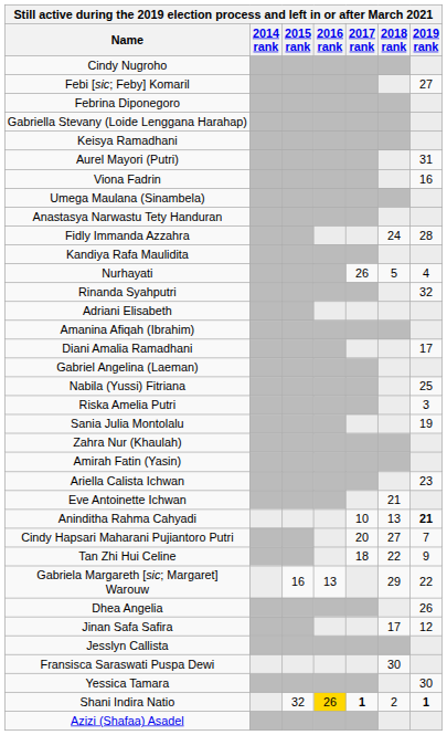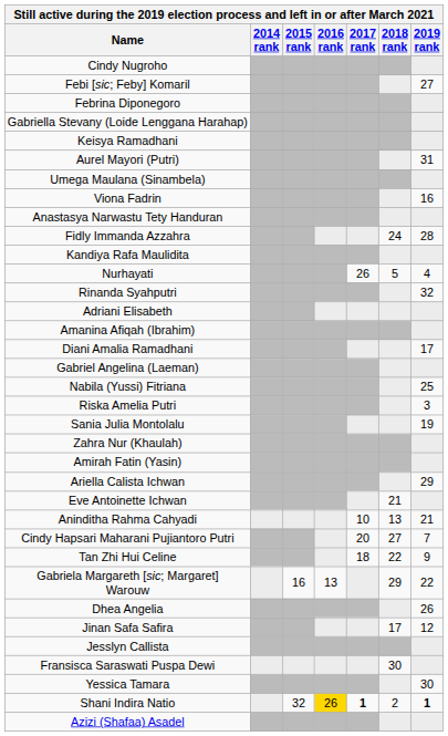 <table class="wikitable sortable" style="font-size:95%; text-align:center;">
 <tr>
 <th colspan=7>Still active during the 2019 election process and left in or after March 2021</th>
 </tr>
 <tr>
 <th>Name</th>
 <th><a href='#'>2014<br>rank</a></th>
 <th><a href='#'>2015<br>rank</a></th>
 <th><a href='#'>2016<br>rank</a></th>
 <th><a href='#'>2017<br>rank</a></th>
 <th><a href='#'>2018<br>rank</a></th>
 <th><a href='#'>2019<br>rank</a></th>
 </tr>
 <tr>
 <td>Cindy Nugroho</td>
 <td style="background:#bbb;"> </td>
 <td style="background:#bbb;"> </td>
 <td style="background:#bbb;"> </td>
 <td style="background:#bbb;"> </td>
 <td style="background:#bbb;"> </td>
 <td style="background:#ececec; text-align:center; color:gray;"></td>
 </tr>
 <tr>
 <td>Febi [<em>sic</em>; Feby] Komaril</td>
 <td style="background:#bbb;"> </td>
 <td style="background:#bbb;"> </td>
 <td style="background:#bbb;"> </td>
 <td style="background:#bbb;"> </td>
 <td style="background:#ececec; text-align:center; color:gray;"></td>
 <td>27</td>
 </tr>
 <tr>
 <td>Febrina Diponegoro</td>
 <td style="background:#bbb;"> </td>
 <td style="background:#bbb;"> </td>
 <td style="background:#bbb;"> </td>
 <td style="background:#bbb;"> </td>
 <td style="background:#bbb;"> </td>
 <td style="background:#ececec; text-align:center; color:gray;"></td>
 </tr>
 <tr>
 <td>Gabriella Stevany (Loide Lenggana Harahap)</td>
 <td style="background:#bbb;"> </td>
 <td style="background:#bbb;"> </td>
 <td style="background:#bbb;"> </td>
 <td style="background:#bbb;"> </td>
 <td style="background:#bbb;"> </td>
 <td style="background:#ececec; text-align:center; color:gray;"></td>
 </tr>
 <tr>
 <td>Keisya Ramadhani</td>
 <td style="background:#bbb;"> </td>
 <td style="background:#bbb;"> </td>
 <td style="background:#bbb;"> </td>
 <td style="background:#bbb;"> </td>
 <td style="background:#bbb;"> </td>
 <td style="background:#ececec; text-align:center; color:gray;"></td>
 </tr>
 <tr>
 <td>Aurel Mayori (Putri)</td>
 <td style="background:#bbb;"> </td>
 <td style="background:#bbb;"> </td>
 <td style="background:#bbb;"> </td>
 <td style="background:#bbb;"> </td>
 <td style="background:#ececec; text-align:center; color:gray;"></td>
 <td>31</td>
 </tr>
 <tr>
+<td>Umega Maulana (Sinambela)</td>
+<td style="background:#bbb;"> </td>
+<td style="background:#bbb;"> </td>
+<td style="background:#bbb;"> </td>
+<td style="background:#bbb;"> </td>
+<td style="background:#bbb;"> </td>
+<td style="background:#ececec; text-align:center; color:gray;"></td>
+</tr>
+<tr>
 <td>Viona Fadrin</td>
 <td style="background:#bbb;"> </td>
 <td style="background:#bbb;"> </td>
 <td style="background:#bbb;"> </td>
 <td style="background:#bbb;"> </td>
 <td style="background:#ececec; text-align:center; color:gray;"></td>
 <td>16</td>
-</tr>
-<tr>
-<td>Umega Maulana (Sinambela)</td>
-<td style="background:#bbb;"> </td>
-<td style="background:#bbb;"> </td>
-<td style="background:#bbb;"> </td>
-<td style="background:#bbb;"> </td>
-<td style="background:#bbb;"> </td>
-<td style="background:#ececec; text-align:center; color:gray;"></td>
 </tr>
 <tr>
 <td>Anastasya Narwastu Tety Handuran</td>
 <td style="background:#bbb;"> </td>
 <td style="background:#bbb;"> </td>
 <td style="background:#bbb;"> </td>
 <td style="background:#bbb;"> </td>
 <td style="background:#ececec; text-align:center; color:gray;"></td>
 <td style="background:#ececec; text-align:center; color:gray;"></td>
 </tr>
 <tr>
 <td>Fidly Immanda Azzahra</td>
 <td style="background:#bbb;"> </td>
 <td style="background:#bbb;"> </td>
 <td style="background:#ececec; text-align:center; color:gray;"></td>
 <td style="background:#ececec; text-align:center; color:gray;"></td>
 <td>24</td>
 <td>28</td>
 </tr>
 <tr>
 <td>Kandiya Rafa Maulidita</td>
 <td style="background:#bbb;"> </td>
 <td style="background:#bbb;"> </td>
 <td style="background:#bbb;"> </td>
 <td style="background:#bbb;"> </td>
 <td style="background:#ececec; text-align:center; color:gray;"></td>
 <td style="background:#ececec; text-align:center; color:gray;"></td>
 </tr>
 <tr>
 <td>Nurhayati</td>
 <td style="background:#bbb;"> </td>
 <td style="background:#bbb;"> </td>
 <td style="background:#bbb;"> </td>
 <td>26</td>
 <td>5</td>
 <td>4</td>
 </tr>
 <tr>
 <td>Rinanda Syahputri</td>
 <td style="background:#bbb;"> </td>
 <td style="background:#bbb;"> </td>
 <td style="background:#bbb;"> </td>
 <td style="background:#bbb;"> </td>
 <td style="background:#ececec; text-align:center; color:gray;"></td>
 <td>32</td>
 </tr>
 <tr>
 <td>Adriani Elisabeth</td>
 <td style="background:#bbb;"> </td>
 <td style="background:#bbb;"> </td>
 <td style="background:#ececec; text-align:center; color:gray;"></td>
 <td style="background:#ececec; text-align:center; color:gray;"></td>
 <td style="background:#ececec; text-align:center; color:gray;"></td>
 <td style="background:#ececec; text-align:center; color:gray;"></td>
 </tr>
 <tr>
 <td>Amanina Afiqah (Ibrahim)</td>
 <td style="background:#bbb;"> </td>
 <td style="background:#bbb;"> </td>
 <td style="background:#bbb;"> </td>
 <td style="background:#bbb;"> </td>
 <td style="background:#bbb;"> </td>
 <td style="background:#ececec; text-align:center; color:gray;"></td>
 </tr>
 <tr>
 <td>Diani Amalia Ramadhani</td>
 <td style="background:#bbb;"> </td>
 <td style="background:#bbb;"> </td>
 <td style="background:#bbb;"> </td>
 <td style="background:#ececec; text-align:center; color:gray;"></td>
 <td style="background:#ececec; text-align:center; color:gray;"></td>
 <td>17</td>
 </tr>
 <tr>
 <td>Gabriel Angelina (Laeman)</td>
 <td style="background:#bbb;"> </td>
 <td style="background:#bbb;"> </td>
 <td style="background:#bbb;"> </td>
 <td style="background:#bbb;"> </td>
 <td style="background:#ececec; text-align:center; color:gray;"></td>
 <td style="background:#ececec; text-align:center; color:gray;"></td>
 </tr>
 <tr>
 <td>Nabila (Yussi) Fitriana</td>
 <td style="background:#bbb;"> </td>
 <td style="background:#bbb;"> </td>
 <td style="background:#bbb;"> </td>
 <td style="background:#bbb;"> </td>
 <td style="background:#ececec; text-align:center; color:gray;"></td>
 <td>25</td>
 </tr>
 <tr>
 <td>Riska Amelia Putri</td>
 <td style="background:#bbb;"> </td>
 <td style="background:#bbb;"> </td>
 <td style="background:#bbb;"> </td>
 <td style="background:#bbb;"> </td>
 <td style="background:#ececec; text-align:center; color:gray;"></td>
 <td>3</td>
 </tr>
 <tr>
 <td>Sania Julia Montolalu</td>
 <td style="background:#bbb;"> </td>
 <td style="background:#bbb;"> </td>
 <td style="background:#bbb;"> </td>
 <td style="background:#ececec; text-align:center; color:gray;"></td>
 <td style="background:#ececec; text-align:center; color:gray;"></td>
 <td>19</td>
 </tr>
 <tr>
 <td>Zahra Nur (Khaulah)</td>
 <td style="background:#bbb;"> </td>
 <td style="background:#bbb;"> </td>
 <td style="background:#bbb;"> </td>
 <td style="background:#bbb;"> </td>
 <td style="background:#bbb;"> </td>
 <td style="background:#ececec; text-align:center; color:gray;"></td>
 </tr>
 <tr>
 <td>Amirah Fatin (Yasin)</td>
 <td style="background:#bbb;"> </td>
 <td style="background:#bbb;"> </td>
 <td style="background:#bbb;"> </td>
 <td style="background:#bbb;"> </td>
 <td style="background:#bbb;"> </td>
 <td style="background:#ececec; text-align:center; color:gray;"></td>
 </tr>
 <tr>
 <td>Ariella Calista Ichwan</td>
 <td style="background:#bbb;"> </td>
 <td style="background:#bbb;"> </td>
 <td style="background:#bbb;"> </td>
 <td style="background:#bbb;"> </td>
 <td style="background:#ececec; text-align:center; color:gray;"></td>
-<td style="text-align:center;">23</td>
+<td style="text-align:center;">29</td>
 </tr>
 <tr>
 <td>Eve Antoinette Ichwan</td>
 <td style="background:#bbb;"> </td>
 <td style="background:#bbb;"> </td>
 <td style="background:#bbb;"> </td>
 <td style="background:#ececec; text-align:center; color:gray;"></td>
 <td style="text-align:center;">21</td>
 <td style="background:#ececec; text-align:center; color:gray;"></td>
 </tr>
 <tr>
 <td>Aninditha Rahma Cahyadi</td>
 <td style="background:#ececec; text-align:center; color:gray;"></td>
 <td style="background:#ececec; text-align:center; color:gray;"></td>
 <td style="background:#ececec; text-align:center; color:gray;"></td>
 <td style="text-align:center;">10</td>
 <td style="text-align:center;">13</td>
-<td style="text-align:center;"><strong>21</strong></td>
+<td style="text-align:center;">21</td>
 </tr>
 <tr>
 <td>Cindy Hapsari Maharani Pujiantoro Putri</td>
 <td style="background:#bbb;"> </td>
 <td style="background:#bbb;"> </td>
 <td style="background:#ececec; text-align:center; color:gray;"></td>
 <td>20</td>
 <td>27</td>
 <td>7</td>
 </tr>
 <tr>
 <td> Tan Zhi Hui Celine</td>
 <td style="background:#bbb;"> </td>
 <td style="background:#bbb;"> </td>
 <td style="background:#ececec; text-align:center; color:gray;"></td>
 <td>18</td>
 <td>22</td>
 <td>9</td>
 </tr>
 <tr>
 <td>Gabriela Margareth [<em>sic</em>; Margaret]<br>Warouw</td>
 <td style="background:#ececec; text-align:center; color:gray;"></td>
 <td style="text-align:center;">16</td>
 <td style="text-align:center;">13</td>
 <td style="background:#ececec; text-align:center; color:gray;"></td>
 <td style="text-align:center;">29</td>
 <td style="text-align:center;">22</td>
 </tr>
 <tr>
 <td>Dhea Angelia</td>
 <td style="background:#bbb;"> </td>
 <td style="background:#bbb;"> </td>
 <td style="background:#bbb;"> </td>
 <td style="background:#bbb;"> </td>
 <td style="background:#ececec; text-align:center; color:gray;"></td>
 <td style="text-align:center;">26</td>
 </tr>
 <tr>
 <td>Jinan Safa Safira</td>
 <td style="background:#bbb;"> </td>
 <td style="background:#bbb;"> </td>
 <td style="background:#ececec; text-align:center; color:gray;"></td>
 <td style="background:#ececec; text-align:center; color:gray;"></td>
 <td style="text-align:center;">17</td>
 <td style="text-align:center;">12</td>
 </tr>
 <tr>
 <td>Jesslyn Callista</td>
 <td style="background:#bbb;"> </td>
 <td style="background:#bbb;"> </td>
 <td style="background:#bbb;"> </td>
 <td style="background:#bbb;"> </td>
 <td style="background:#bbb;"> </td>
 <td style="background:#ececec; text-align:center; color:gray;"></td>
 </tr>
 <tr>
 <td>Fransisca Saraswati Puspa Dewi</td>
 <td style="background:#ececec; text-align:center; color:gray;"></td>
 <td style="background:#ececec; text-align:center; color:gray;"></td>
 <td style="background:#ececec; text-align:center; color:gray;"></td>
 <td style="background:#ececec; text-align:center; color:gray;"></td>
 <td>30</td>
 <td style="background:#ececec; text-align:center; color:gray;"></td>
 </tr>
 <tr>
 <td>Yessica Tamara</td>
 <td style="background:#bbb;"> </td>
 <td style="background:#bbb;"> </td>
 <td style="background:#bbb;"> </td>
 <td style="background:#bbb;"> </td>
 <td style="background:#ececec; text-align:center; color:gray;"></td>
 <td style="text-align:center;">30</td>
 </tr>
 <tr>
 <td>Shani Indira Natio</td>
 <td style="background:#ececec; text-align:center; color:gray;"></td>
 <td style="text-align:center;">32</td>
 <td style="background: gold; text-align:center;">26</td>
 <td style="text-align:center;"><strong>1</strong></td>
 <td style="text-align:center;">2</td>
 <td style="text-align:center;"><strong>1</strong></td>
 </tr>
 <tr>
 <td><a href='#'>Azizi (Shafaa) Asadel</a></td>
 <td style="background:#bbb;"> </td>
 <td style="background:#bbb;"> </td>
 <td style="background:#bbb;"> </td>
 <td style="background:#bbb;"> </td>
 <td style="background:#ececec; text-align:center; color:gray;"></td>
 <td style="background:#ececec; text-align:center; color:gray;"></td>
 </tr>
 </table>
